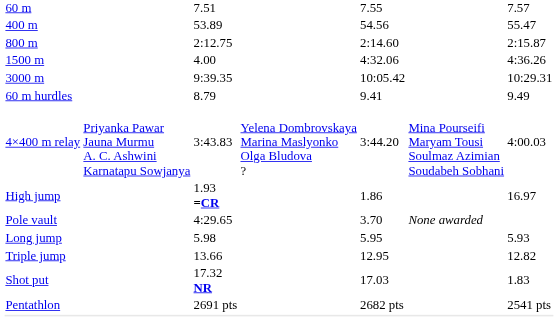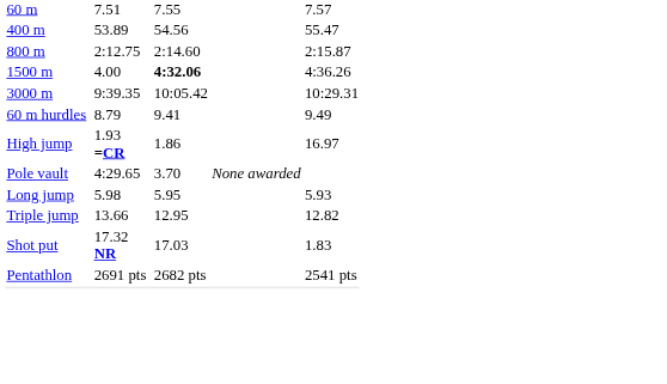 <table>
 <tr>
 <td><a href='#'>60 m</a></td>
 <td></td>
 <td>7.51</td>
 <td></td>
 <td>7.55</td>
 <td></td>
 <td>7.57</td>
 </tr>
 <tr>
 <td><a href='#'>400 m</a></td>
 <td></td>
 <td>53.89</td>
 <td></td>
 <td>54.56</td>
 <td></td>
 <td>55.47</td>
 </tr>
 <tr>
 <td><a href='#'>800 m</a></td>
 <td></td>
 <td>2:12.75</td>
 <td></td>
 <td>2:14.60</td>
 <td></td>
 <td>2:15.87</td>
 </tr>
 <tr>
 <td><a href='#'>1500 m</a></td>
 <td></td>
 <td>4.00</td>
 <td></td>
-<td>4:32.06</td>
+<td><strong>4:32.06</strong></td>
 <td></td>
 <td>4:36.26</td>
 </tr>
 <tr>
 <td><a href='#'>3000 m</a></td>
 <td></td>
 <td>9:39.35</td>
 <td></td>
 <td>10:05.42</td>
 <td></td>
 <td>10:29.31</td>
 </tr>
 <tr>
 <td><a href='#'>60 m hurdles</a></td>
 <td></td>
 <td>8.79</td>
 <td></td>
 <td>9.41</td>
 <td></td>
 <td>9.49</td>
-</tr>
-<tr>
-<td><a href='#'>4×400 m relay</a></td>
-<td><br><a href='#'>Priyanka Pawar</a><br><a href='#'>Jauna Murmu</a><br><a href='#'>A. C. Ashwini</a><br><a href='#'>Karnatapu Sowjanya</a></td>
-<td>3:43.83</td>
-<td valign="top"><br><a href='#'>Yelena Dombrovskaya</a><br><a href='#'>Marina Maslyonko</a><br><a href='#'>Olga Bludova</a><br>?</td>
-<td>3:44.20</td>
-<td><br><a href='#'>Mina Pourseifi</a><br><a href='#'>Maryam Tousi</a><br><a href='#'>Soulmaz Azimian</a><br><a href='#'>Soudabeh Sobhani</a></td>
-<td>4:00.03</td>
 </tr>
 <tr>
 <td><a href='#'>High jump</a></td>
 <td></td>
 <td>1.93<br><strong>=<a href='#'>CR</a></strong></td>
 <td></td>
 <td>1.86</td>
 <td></td>
 <td>16.97</td>
 </tr>
 <tr>
 <td><a href='#'>Pole vault</a></td>
 <td></td>
 <td>4:29.65</td>
 <td></td>
 <td>3.70</td>
 <td><em>None awarded</em></td>
 <td></td>
 </tr>
 <tr>
 <td><a href='#'>Long jump</a></td>
 <td></td>
 <td>5.98</td>
 <td></td>
 <td>5.95</td>
 <td></td>
 <td>5.93</td>
 </tr>
 <tr>
 <td><a href='#'>Triple jump</a></td>
 <td></td>
 <td>13.66</td>
 <td></td>
 <td>12.95</td>
 <td></td>
 <td>12.82</td>
 </tr>
 <tr>
 <td><a href='#'>Shot put</a></td>
 <td></td>
 <td>17.32<br><strong><a href='#'>NR</a></strong></td>
 <td></td>
 <td>17.03</td>
 <td></td>
 <td>1.83</td>
 </tr>
 <tr>
 <td><a href='#'>Pentathlon</a></td>
 <td></td>
 <td>2691 pts</td>
 <td></td>
 <td>2682 pts</td>
 <td></td>
 <td>2541 pts</td>
 </tr>
 <tr bgcolor= e8e8e8>
 <td colspan=7></td>
 </tr>
 </table>
